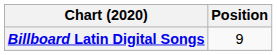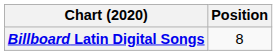 <table class="wikitable plainrowheaders">
 <tr>
 <th>Chart (2020)</th>
 <th>Position</th>
 </tr>
 <tr>
 <th scope="row"><a href='#'><em>Billboard</em> Latin Digital Songs</a></th>
-<td align="center">9</td>
+<td align="center">8</td>
 </tr>
 </table>
